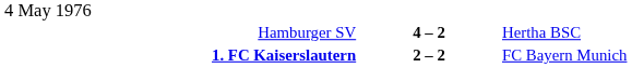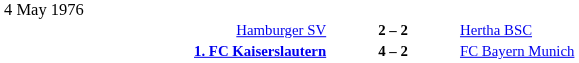 <table width=100% cellspacing=1>
 <tr>
 <th width=25%></th>
 <th width=10%></th>
 <th width=25%></th>
 <th></th>
 </tr>
 <tr>
 <td>4 May 1976</td>
 </tr>
 <tr style=font-size:90%>
 <td align=right><a href='#'>Hamburger SV</a></td>
-<td align=center><strong>4 – 2</strong></td>
+<td align=center><strong>2 – 2</strong></td>
 <td><a href='#'>Hertha BSC</a></td>
 </tr>
 <tr style=font-size:90%>
 <td align=right><strong><a href='#'>1. FC Kaiserslautern</a></strong></td>
-<td align=center><strong>2 – 2</strong></td>
+<td align=center><strong>4 – 2</strong></td>
 <td><a href='#'>FC Bayern Munich</a></td>
 </tr>
 </table>
